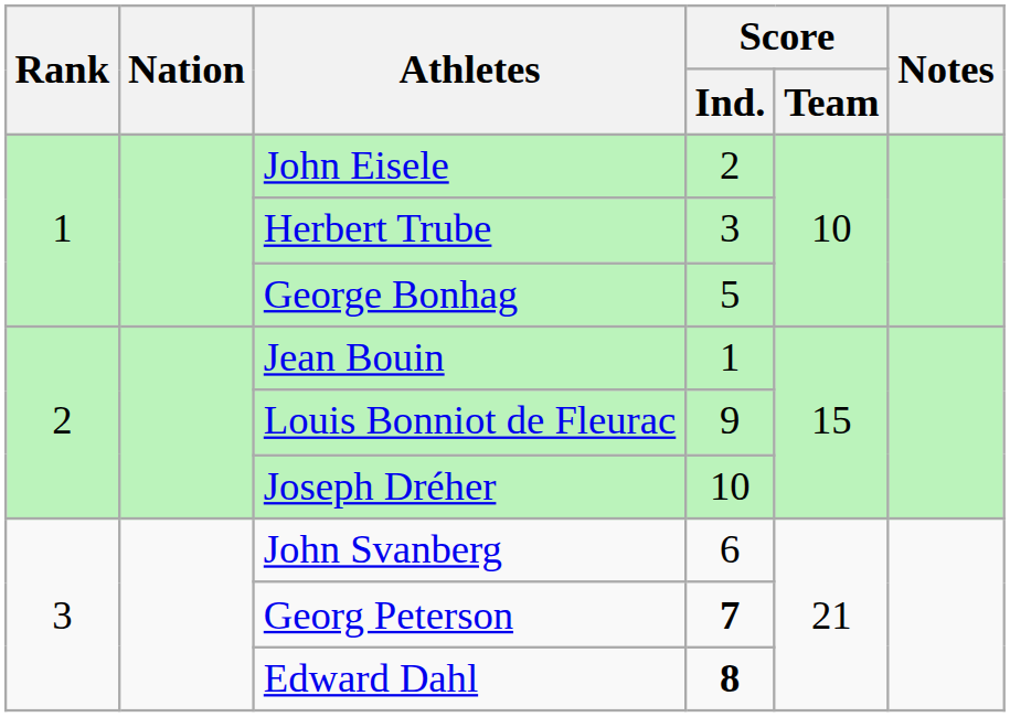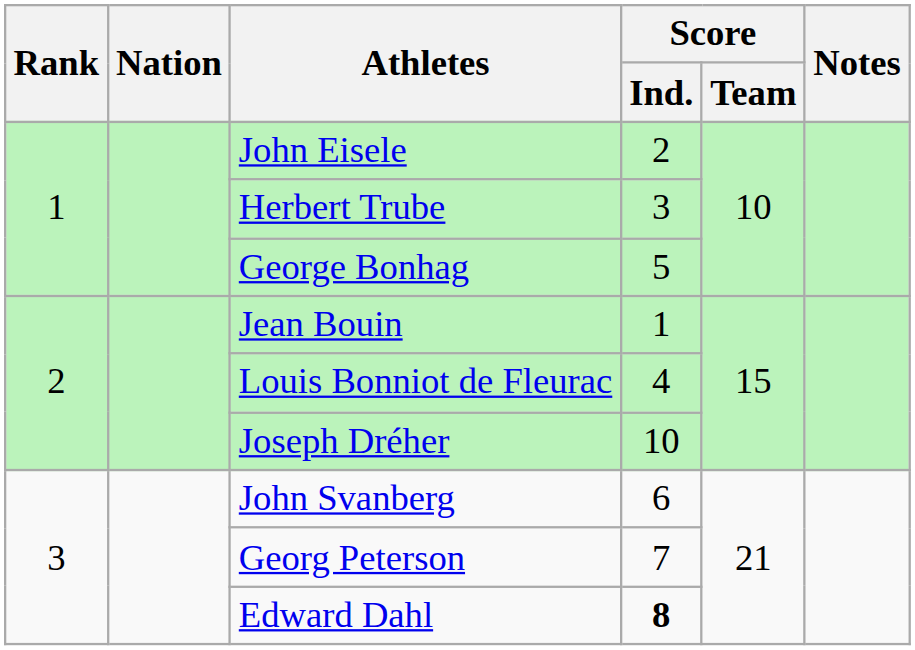 <table class="wikitable sortable" style=text-align:center>
 <tr>
 <th rowspan=2>Rank</th>
 <th rowspan=2>Nation</th>
 <th rowspan=2>Athletes</th>
 <th colspan=2>Score</th>
 <th rowspan=2>Notes</th>
 </tr>
 <tr>
 <th>Ind.</th>
 <th>Team</th>
 </tr>
 <tr bgcolor=bbf3bb>
 <td rowspan=3>1</td>
 <td rowspan=3 align=left></td>
 <td align=left><a href='#'>John Eisele</a></td>
 <td>2</td>
 <td rowspan=3>10</td>
 <td rowspan=3></td>
 </tr>
 <tr bgcolor=bbf3bb>
 <td align=left><a href='#'>Herbert Trube</a></td>
 <td>3</td>
 </tr>
 <tr bgcolor=bbf3bb>
 <td align=left><a href='#'>George Bonhag</a></td>
 <td>5</td>
 </tr>
 <tr bgcolor=bbf3bb>
 <td rowspan=3>2</td>
 <td rowspan=3 align=left></td>
 <td align=left><a href='#'>Jean Bouin</a></td>
 <td>1</td>
 <td rowspan=3>15</td>
 <td rowspan=3></td>
 </tr>
 <tr bgcolor=bbf3bb>
 <td align=left><a href='#'>Louis Bonniot de Fleurac</a></td>
-<td>9</td>
+<td>4</td>
 </tr>
 <tr bgcolor=bbf3bb>
 <td align=left><a href='#'>Joseph Dréher</a></td>
 <td>10</td>
 </tr>
 <tr>
 <td rowspan=3>3</td>
 <td rowspan=3 align=left></td>
 <td align=left><a href='#'>John Svanberg</a></td>
 <td>6</td>
 <td rowspan=3>21</td>
 <td rowspan=3></td>
 </tr>
 <tr>
 <td align=left><a href='#'>Georg Peterson</a></td>
-<td><strong>7</strong></td>
+<td>7</td>
 </tr>
 <tr>
 <td align=left><a href='#'>Edward Dahl</a></td>
 <td><strong>8</strong></td>
 </tr>
 </table>
